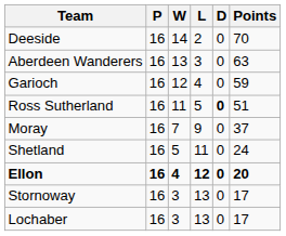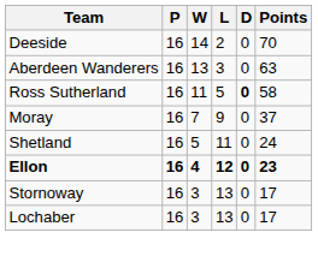 <table class="wikitable">
 <tr>
 <th>Team</th>
 <th>P</th>
 <th>W</th>
 <th>L</th>
 <th>D</th>
 <th>Points</th>
 </tr>
 <tr>
 <td>Deeside</td>
 <td>16</td>
 <td>14</td>
 <td>2</td>
 <td>0</td>
 <td>70</td>
 </tr>
 <tr>
 <td>Aberdeen Wanderers</td>
 <td>16</td>
 <td>13</td>
 <td>3</td>
 <td>0</td>
 <td>63</td>
 </tr>
 <tr>
-<td>Garioch</td>
-<td>16</td>
-<td>12</td>
-<td>4</td>
-<td>0</td>
-<td>59</td>
-</tr>
-<tr>
 <td>Ross Sutherland</td>
 <td>16</td>
 <td>11</td>
 <td>5</td>
 <td><strong>0</strong></td>
-<td>51</td>
+<td>58</td>
 </tr>
 <tr>
 <td>Moray</td>
 <td>16</td>
 <td>7</td>
 <td>9</td>
 <td>0</td>
 <td>37</td>
 </tr>
 <tr>
 <td>Shetland</td>
 <td>16</td>
 <td>5</td>
 <td>11</td>
 <td>0</td>
 <td>24</td>
 </tr>
 <tr>
 <td><strong>Ellon</strong></td>
 <td><strong>16</strong></td>
 <td><strong>4</strong></td>
 <td><strong>12</strong></td>
 <td><strong>0</strong></td>
-<td><strong>20</strong></td>
+<td><strong>23</strong></td>
 </tr>
 <tr>
 <td>Stornoway</td>
 <td>16</td>
 <td>3</td>
 <td>13</td>
 <td>0</td>
 <td>17</td>
 </tr>
 <tr>
 <td>Lochaber</td>
 <td>16</td>
 <td>3</td>
 <td>13</td>
 <td>0</td>
 <td>17</td>
 </tr>
 </table>
